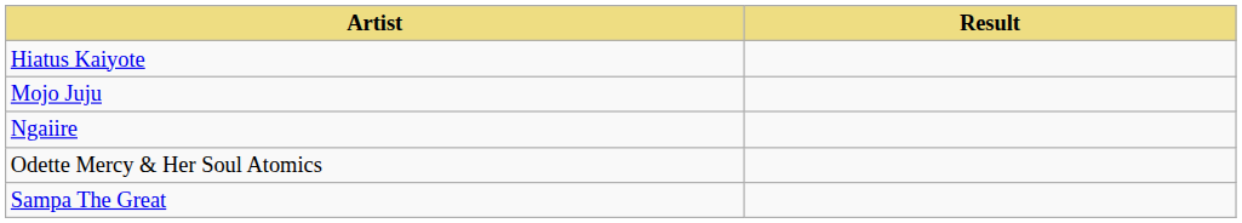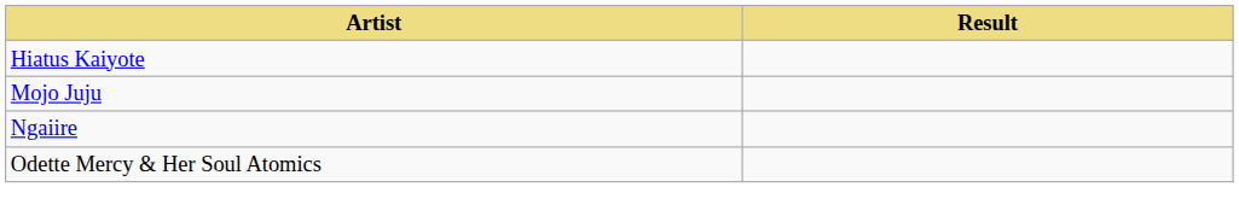 <table class="wikitable" width=100%>
 <tr>
 <th style="width:15%;background:#EEDD82;">Artist</th>
 <th style="width:10%;background:#EEDD82;">Result</th>
 </tr>
 <tr>
 <td><a href='#'>Hiatus Kaiyote</a></td>
 <td></td>
 </tr>
 <tr>
 <td><a href='#'>Mojo Juju</a></td>
 <td></td>
 </tr>
 <tr>
 <td><a href='#'>Ngaiire</a></td>
 <td></td>
 </tr>
 <tr>
 <td>Odette Mercy & Her Soul Atomics</td>
 <td></td>
 </tr>
-<tr>
-<td><a href='#'>Sampa The Great</a></td>
-<td></td>
-</tr>
 </table>
